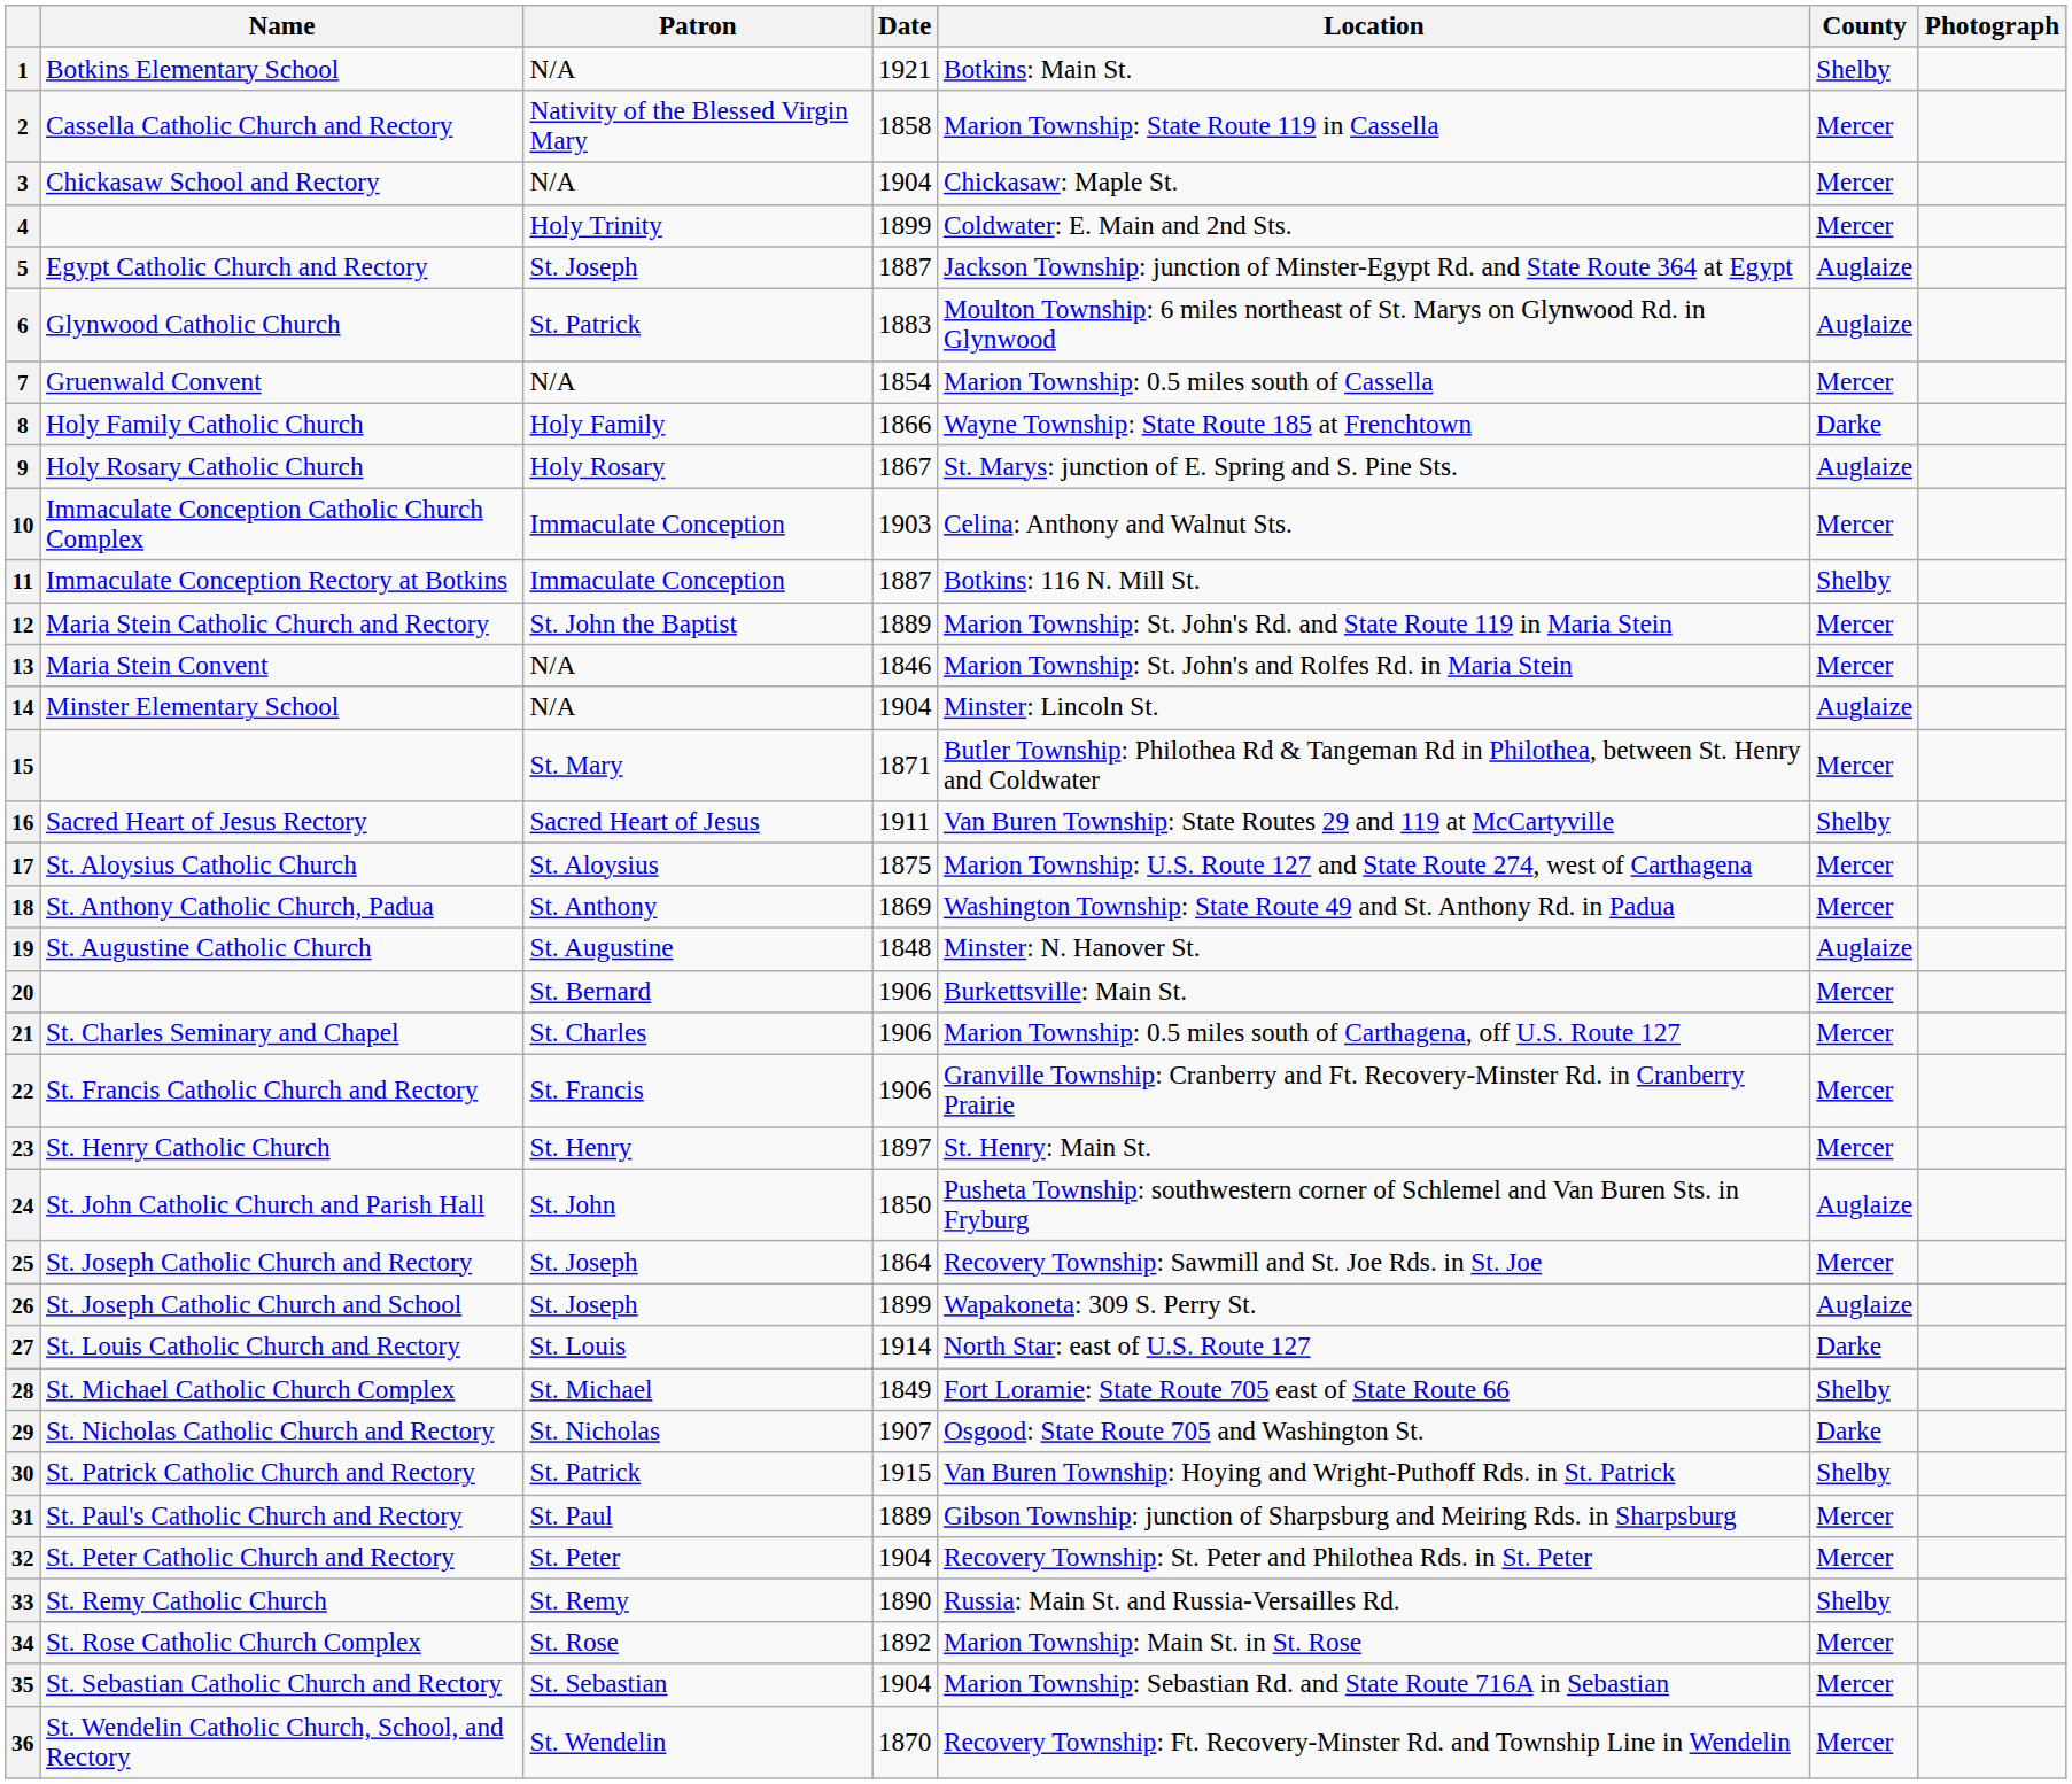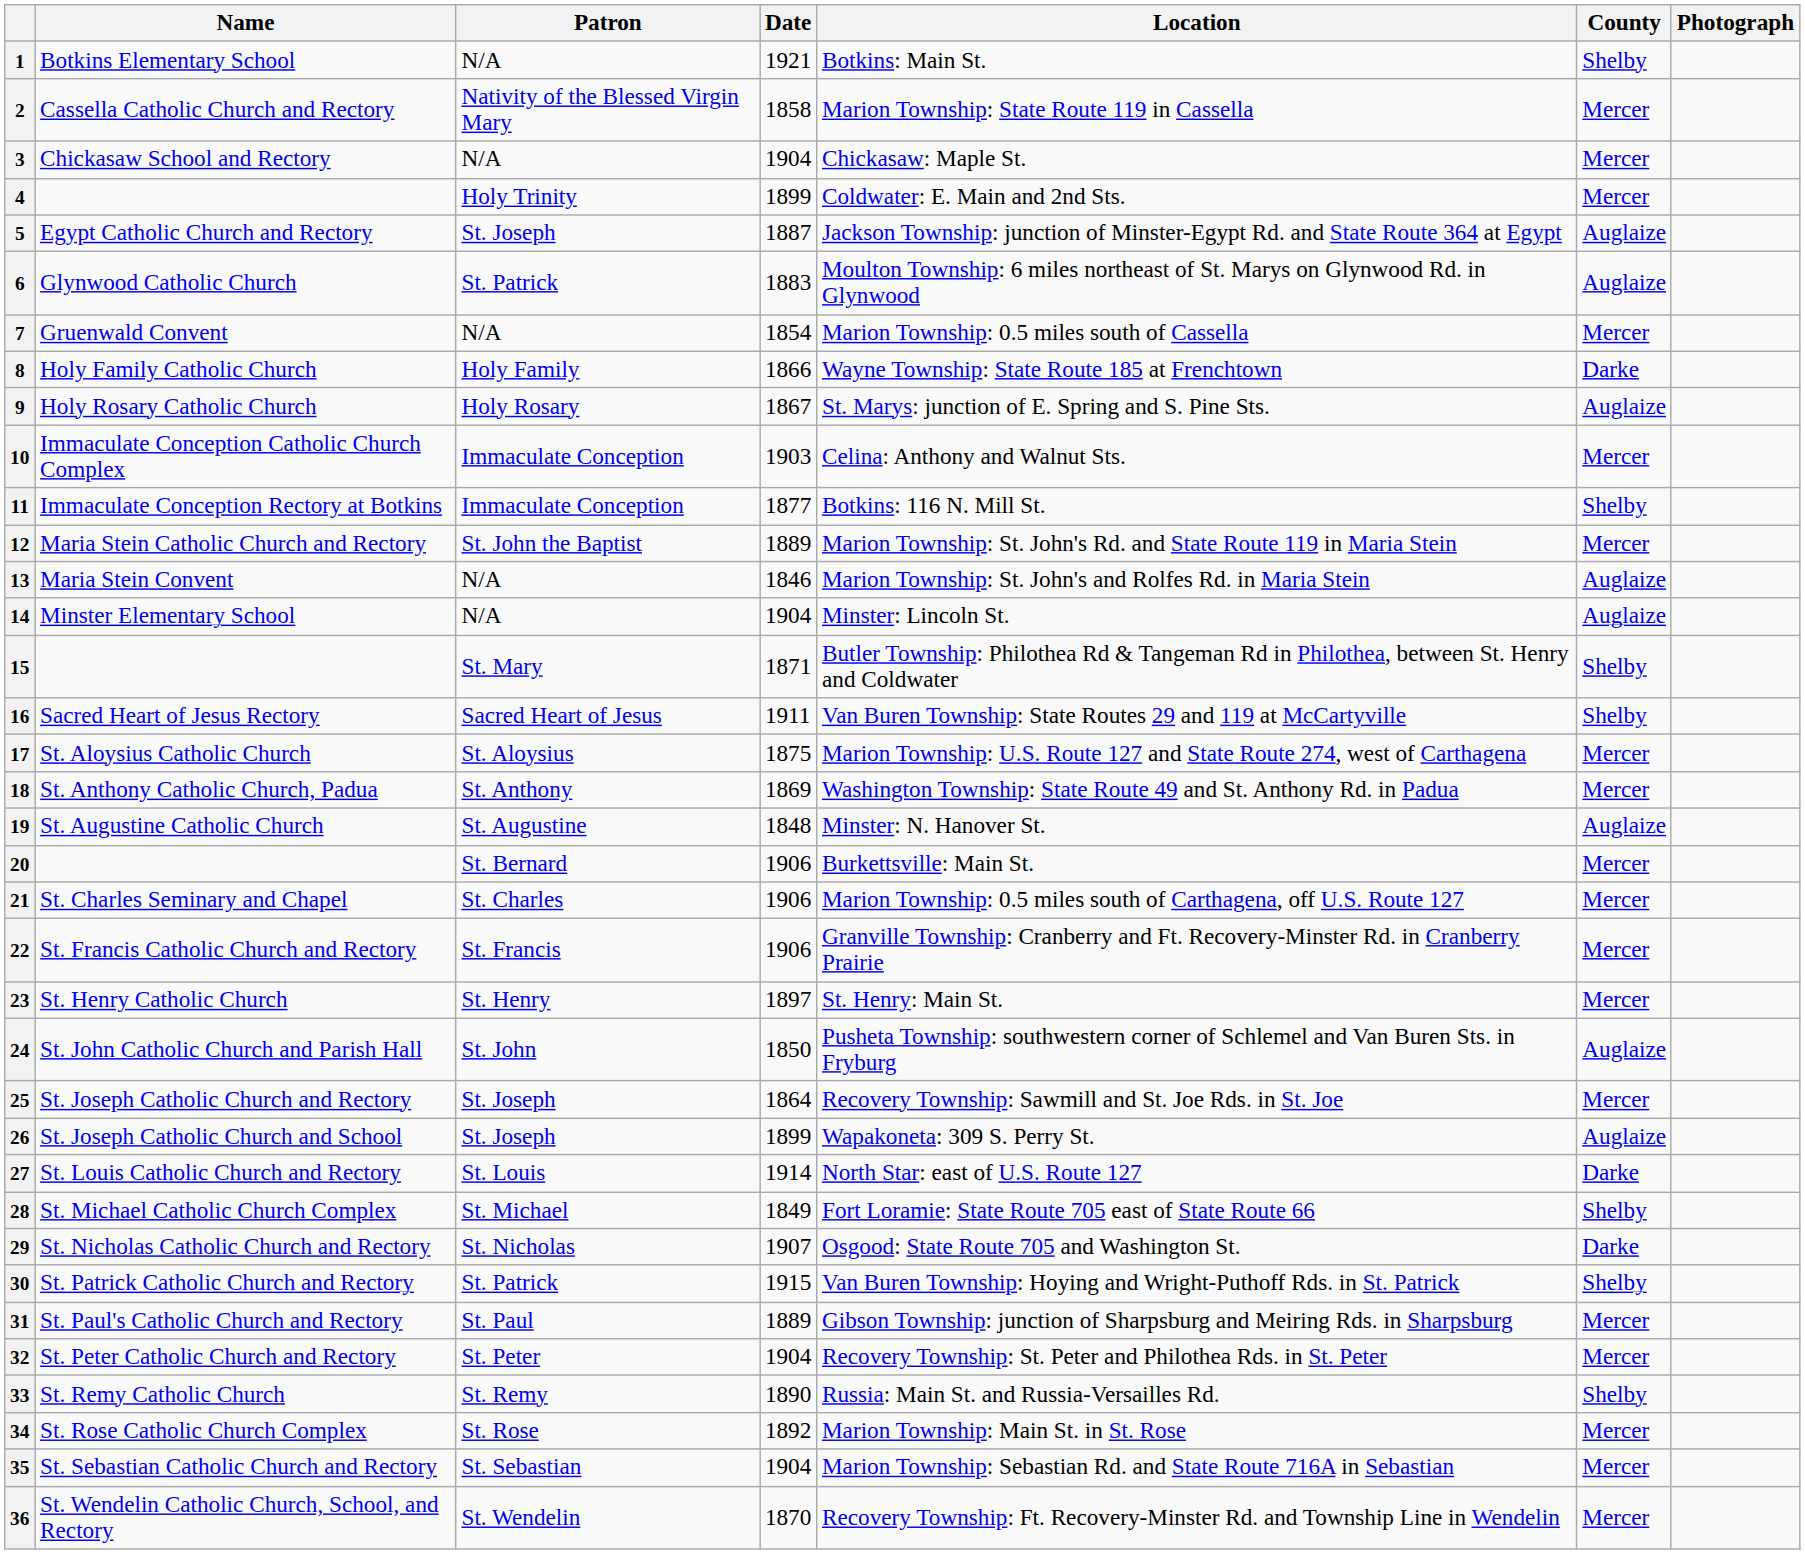 <table class="wikitable sortable" style="width:98%">
 <tr>
 <th></th>
 <th><strong>Name</strong></th>
 <th><strong>Patron</strong></th>
 <th><strong>Date</strong></th>
 <th><strong>Location</strong></th>
 <th><strong>County</strong></th>
 <th class="unsortable" ><strong>Photograph</strong></th>
 </tr>
 <tr ->
 <th><small>1</small></th>
 <td><a href='#'>Botkins Elementary School</a></td>
 <td>N/A</td>
 <td>1921</td>
 <td><a href='#'>Botkins</a>: Main St.<br><small></small></td>
 <td><a href='#'>Shelby</a></td>
 <td></td>
 </tr>
 <tr ->
 <th><small>2</small></th>
 <td><a href='#'>Cassella Catholic Church and Rectory</a></td>
 <td><a href='#'>Nativity of the Blessed Virgin Mary</a></td>
 <td>1858</td>
 <td><a href='#'>Marion Township</a>: <a href='#'>State Route 119</a> in <a href='#'>Cassella</a><br><small></small></td>
 <td><a href='#'>Mercer</a></td>
 <td></td>
 </tr>
 <tr ->
 <th><small>3</small></th>
 <td><a href='#'>Chickasaw School and Rectory</a></td>
 <td>N/A</td>
 <td>1904</td>
 <td><a href='#'>Chickasaw</a>: Maple St.<br><small></small></td>
 <td><a href='#'>Mercer</a></td>
 <td></td>
 </tr>
 <tr ->
 <th><small>4</small></th>
 <td></td>
 <td><a href='#'>Holy Trinity</a></td>
 <td>1899</td>
 <td><a href='#'>Coldwater</a>: E. Main and 2nd Sts.<br><small></small></td>
 <td><a href='#'>Mercer</a></td>
 <td></td>
 </tr>
 <tr ->
 <th><small>5</small></th>
 <td><a href='#'>Egypt Catholic Church and Rectory</a></td>
 <td><a href='#'>St. Joseph</a></td>
 <td>1887</td>
 <td><a href='#'>Jackson Township</a>: junction of Minster-Egypt Rd. and <a href='#'>State Route 364</a> at <a href='#'>Egypt</a><br><small></small></td>
 <td><a href='#'>Auglaize</a></td>
 <td></td>
 </tr>
 <tr ->
 <th><small>6</small></th>
 <td><a href='#'>Glynwood Catholic Church</a></td>
 <td><a href='#'>St. Patrick</a></td>
 <td>1883</td>
 <td><a href='#'>Moulton Township</a>: 6 miles northeast of St. Marys on Glynwood Rd. in <a href='#'>Glynwood</a><br><small></small></td>
 <td><a href='#'>Auglaize</a></td>
 <td></td>
 </tr>
 <tr ->
 <th><small>7</small></th>
 <td><a href='#'>Gruenwald Convent</a></td>
 <td>N/A</td>
 <td>1854</td>
 <td><a href='#'>Marion Township</a>: 0.5 miles south of <a href='#'>Cassella</a><br><small></small></td>
 <td><a href='#'>Mercer</a></td>
 <td></td>
 </tr>
 <tr ->
 <th><small>8</small></th>
 <td><a href='#'>Holy Family Catholic Church</a></td>
 <td><a href='#'>Holy Family</a></td>
 <td>1866</td>
 <td><a href='#'>Wayne Township</a>: <a href='#'>State Route 185</a> at <a href='#'>Frenchtown</a><br><small></small></td>
 <td><a href='#'>Darke</a></td>
 <td></td>
 </tr>
 <tr ->
 <th><small>9</small></th>
 <td><a href='#'>Holy Rosary Catholic Church</a></td>
 <td><a href='#'>Holy Rosary</a></td>
 <td>1867</td>
 <td><a href='#'>St. Marys</a>: junction of E. Spring and S. Pine Sts.<br><small></small></td>
 <td><a href='#'>Auglaize</a></td>
 <td></td>
 </tr>
 <tr ->
 <th><small>10</small></th>
 <td><a href='#'>Immaculate Conception Catholic Church Complex</a></td>
 <td><a href='#'>Immaculate Conception</a></td>
 <td>1903</td>
 <td><a href='#'>Celina</a>: Anthony and Walnut Sts.<br><small></small></td>
 <td><a href='#'>Mercer</a></td>
 <td></td>
 </tr>
 <tr ->
 <th><small>11</small></th>
 <td><a href='#'>Immaculate Conception Rectory at Botkins</a></td>
 <td><a href='#'>Immaculate Conception</a></td>
-<td>1887</td>
+<td>1877</td>
 <td><a href='#'>Botkins</a>: 116 N. Mill St.<br><small></small></td>
 <td><a href='#'>Shelby</a></td>
 <td></td>
 </tr>
 <tr ->
 <th><small>12</small></th>
 <td><a href='#'>Maria Stein Catholic Church and Rectory</a></td>
 <td><a href='#'>St. John the Baptist</a></td>
 <td>1889</td>
 <td><a href='#'>Marion Township</a>: St. John's Rd. and <a href='#'>State Route 119</a> in <a href='#'>Maria Stein</a><br><small></small></td>
 <td><a href='#'>Mercer</a></td>
 <td></td>
 </tr>
 <tr ->
 <th><small>13</small></th>
 <td><a href='#'>Maria Stein Convent</a></td>
 <td>N/A</td>
 <td>1846</td>
 <td><a href='#'>Marion Township</a>: St. John's and Rolfes Rd. in <a href='#'>Maria Stein</a><br><small></small></td>
-<td><a href='#'>Mercer</a></td>
+<td><a href='#'>Auglaize</a></td>
 <td></td>
 </tr>
 <tr ->
 <th><small>14</small></th>
 <td><a href='#'>Minster Elementary School</a></td>
 <td>N/A</td>
 <td>1904</td>
 <td><a href='#'>Minster</a>: Lincoln St.<br><small></small></td>
 <td><a href='#'>Auglaize</a></td>
 <td></td>
 </tr>
 <tr ->
 <th><small>15</small></th>
 <td></td>
 <td><a href='#'>St. Mary</a></td>
 <td>1871</td>
 <td><a href='#'>Butler Township</a>: Philothea Rd & Tangeman Rd in <a href='#'>Philothea</a>, between St. Henry and Coldwater<br><small></small></td>
-<td><a href='#'>Mercer</a></td>
+<td><a href='#'>Shelby</a></td>
 <td></td>
 </tr>
 <tr ->
 <th><small>16</small></th>
 <td><a href='#'>Sacred Heart of Jesus Rectory</a></td>
 <td><a href='#'>Sacred Heart of Jesus</a></td>
 <td>1911</td>
 <td><a href='#'>Van Buren Township</a>: State Routes <a href='#'>29</a> and <a href='#'>119</a> at <a href='#'>McCartyville</a><br><small></small></td>
 <td><a href='#'>Shelby</a></td>
 <td></td>
 </tr>
 <tr ->
 <th><small>17</small></th>
 <td><a href='#'>St. Aloysius Catholic Church</a></td>
 <td><a href='#'>St. Aloysius</a></td>
 <td>1875</td>
 <td><a href='#'>Marion Township</a>: <a href='#'>U.S. Route 127</a> and <a href='#'>State Route 274</a>, west of <a href='#'>Carthagena</a><br><small></small></td>
 <td><a href='#'>Mercer</a></td>
 <td></td>
 </tr>
 <tr ->
 <th><small>18</small></th>
 <td><a href='#'>St. Anthony Catholic Church, Padua</a></td>
 <td><a href='#'>St. Anthony</a></td>
 <td>1869</td>
 <td><a href='#'>Washington Township</a>: <a href='#'>State Route 49</a> and St. Anthony Rd. in <a href='#'>Padua</a><br><small></small></td>
 <td><a href='#'>Mercer</a></td>
 <td></td>
 </tr>
 <tr ->
 <th><small>19</small></th>
 <td><a href='#'>St. Augustine Catholic Church</a></td>
 <td><a href='#'>St. Augustine</a></td>
 <td>1848</td>
 <td><a href='#'>Minster</a>: N. Hanover St.<br><small></small></td>
 <td><a href='#'>Auglaize</a></td>
 <td></td>
 </tr>
 <tr ->
 <th><small>20</small></th>
 <td></td>
 <td><a href='#'>St. Bernard</a></td>
 <td>1906</td>
 <td><a href='#'>Burkettsville</a>: Main St.<br><small></small></td>
 <td><a href='#'>Mercer</a></td>
 <td></td>
 </tr>
 <tr ->
 <th><small>21</small></th>
 <td><a href='#'>St. Charles Seminary and Chapel</a></td>
 <td><a href='#'>St. Charles</a></td>
 <td>1906</td>
 <td><a href='#'>Marion Township</a>: 0.5 miles south of <a href='#'>Carthagena</a>, off <a href='#'>U.S. Route 127</a><br><small></small></td>
 <td><a href='#'>Mercer</a></td>
 <td></td>
 </tr>
 <tr ->
 <th><small>22</small></th>
 <td><a href='#'>St. Francis Catholic Church and Rectory</a></td>
 <td><a href='#'>St. Francis</a></td>
 <td>1906</td>
 <td><a href='#'>Granville Township</a>: Cranberry and Ft. Recovery-Minster Rd. in <a href='#'>Cranberry Prairie</a><br><small></small></td>
 <td><a href='#'>Mercer</a></td>
 <td></td>
 </tr>
 <tr ->
 <th><small>23</small></th>
 <td><a href='#'>St. Henry Catholic Church</a></td>
 <td><a href='#'>St. Henry</a></td>
 <td>1897</td>
 <td><a href='#'>St. Henry</a>: Main St.<br><small></small></td>
 <td><a href='#'>Mercer</a></td>
 <td></td>
 </tr>
 <tr ->
 <th><small>24</small></th>
 <td><a href='#'>St. John Catholic Church and Parish Hall</a></td>
 <td><a href='#'>St. John</a></td>
 <td>1850</td>
 <td><a href='#'>Pusheta Township</a>: southwestern corner of Schlemel and Van Buren Sts. in <a href='#'>Fryburg</a><br><small></small></td>
 <td><a href='#'>Auglaize</a></td>
 <td></td>
 </tr>
 <tr ->
 <th><small>25</small></th>
 <td><a href='#'>St. Joseph Catholic Church and Rectory</a></td>
 <td><a href='#'>St. Joseph</a></td>
 <td>1864</td>
 <td><a href='#'>Recovery Township</a>: Sawmill and St. Joe Rds. in <a href='#'>St. Joe</a><br><small></small></td>
 <td><a href='#'>Mercer</a></td>
 <td></td>
 </tr>
 <tr ->
 <th><small>26</small></th>
 <td><a href='#'>St. Joseph Catholic Church and School</a></td>
 <td><a href='#'>St. Joseph</a></td>
 <td>1899</td>
 <td><a href='#'>Wapakoneta</a>: 309 S. Perry St.<br><small></small></td>
 <td><a href='#'>Auglaize</a></td>
 <td></td>
 </tr>
 <tr ->
 <th><small>27</small></th>
 <td><a href='#'>St. Louis Catholic Church and Rectory</a></td>
 <td><a href='#'>St. Louis</a></td>
 <td>1914</td>
 <td><a href='#'>North Star</a>: east of <a href='#'>U.S. Route 127</a><br><small></small></td>
 <td><a href='#'>Darke</a></td>
 <td></td>
 </tr>
 <tr ->
 <th><small>28</small></th>
 <td><a href='#'>St. Michael Catholic Church Complex</a></td>
 <td><a href='#'>St. Michael</a></td>
 <td>1849</td>
 <td><a href='#'>Fort Loramie</a>: <a href='#'>State Route 705</a> east of <a href='#'>State Route 66</a><br><small></small></td>
 <td><a href='#'>Shelby</a></td>
 <td></td>
 </tr>
 <tr ->
 <th><small>29</small></th>
 <td><a href='#'>St. Nicholas Catholic Church and Rectory</a></td>
 <td><a href='#'>St. Nicholas</a></td>
 <td>1907</td>
 <td><a href='#'>Osgood</a>: <a href='#'>State Route 705</a> and Washington St.<br><small></small></td>
 <td><a href='#'>Darke</a></td>
 <td></td>
 </tr>
 <tr ->
 <th><small>30</small></th>
 <td><a href='#'>St. Patrick Catholic Church and Rectory</a></td>
 <td><a href='#'>St. Patrick</a></td>
 <td>1915</td>
 <td><a href='#'>Van Buren Township</a>: Hoying and Wright-Puthoff Rds. in <a href='#'>St. Patrick</a><br><small></small></td>
 <td><a href='#'>Shelby</a></td>
 <td></td>
 </tr>
 <tr ->
 <th><small>31</small></th>
 <td><a href='#'>St. Paul's Catholic Church and Rectory</a></td>
 <td><a href='#'>St. Paul</a></td>
 <td>1889</td>
 <td><a href='#'>Gibson Township</a>: junction of Sharpsburg and Meiring Rds. in <a href='#'>Sharpsburg</a><br><small></small></td>
 <td><a href='#'>Mercer</a></td>
 <td></td>
 </tr>
 <tr ->
 <th><small>32</small></th>
 <td><a href='#'>St. Peter Catholic Church and Rectory</a></td>
 <td><a href='#'>St. Peter</a></td>
 <td>1904</td>
 <td><a href='#'>Recovery Township</a>: St. Peter and Philothea Rds. in <a href='#'>St. Peter</a><br><small></small></td>
 <td><a href='#'>Mercer</a></td>
 <td></td>
 </tr>
 <tr ->
 <th><small>33</small></th>
 <td><a href='#'>St. Remy Catholic Church</a></td>
 <td><a href='#'>St. Remy</a></td>
 <td>1890</td>
 <td><a href='#'>Russia</a>: Main St. and Russia-Versailles Rd.<br><small></small></td>
 <td><a href='#'>Shelby</a></td>
 <td></td>
 </tr>
 <tr ->
 <th><small>34</small></th>
 <td><a href='#'>St. Rose Catholic Church Complex</a></td>
 <td><a href='#'>St. Rose</a></td>
 <td>1892</td>
 <td><a href='#'>Marion Township</a>: Main St. in <a href='#'>St. Rose</a><br><small></small></td>
 <td><a href='#'>Mercer</a></td>
 <td></td>
 </tr>
 <tr ->
 <th><small>35</small></th>
 <td><a href='#'>St. Sebastian Catholic Church and Rectory</a></td>
 <td><a href='#'>St. Sebastian</a></td>
 <td>1904</td>
 <td><a href='#'>Marion Township</a>: Sebastian Rd. and <a href='#'>State Route 716A</a> in <a href='#'>Sebastian</a><br><small></small></td>
 <td><a href='#'>Mercer</a></td>
 <td></td>
 </tr>
 <tr ->
 <th><small>36</small></th>
 <td><a href='#'>St. Wendelin Catholic Church, School, and Rectory</a></td>
 <td><a href='#'>St. Wendelin</a></td>
 <td>1870</td>
 <td><a href='#'>Recovery Township</a>: Ft. Recovery-Minster Rd. and Township Line in <a href='#'>Wendelin</a><br><small></small></td>
 <td><a href='#'>Mercer</a></td>
 <td></td>
 </tr>
 </table>
